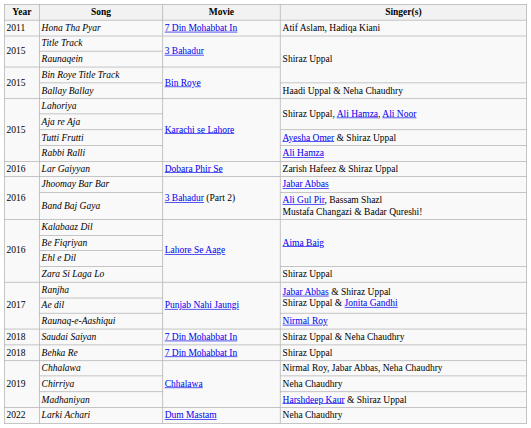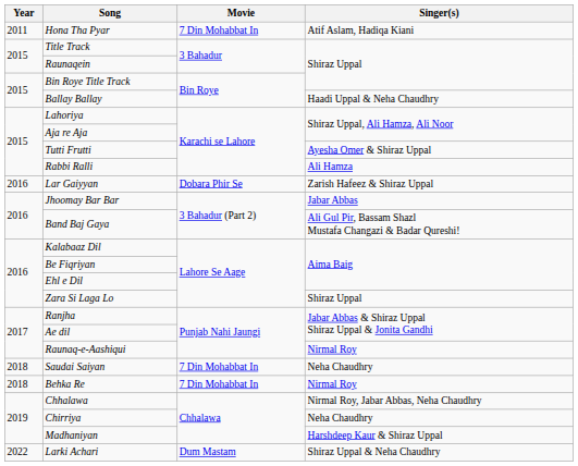 <table class="wikitable sortable" width="50%" style="font-size: 90%;">
 <tr>
 <th>Year</th>
 <th>Song</th>
 <th>Movie</th>
 <th>Singer(s)</th>
 </tr>
 <tr>
 <td>2011</td>
 <td><em>Hona Tha Pyar</em></td>
 <td><a href='#'>7 Din Mohabbat In</a></td>
 <td>Atif Aslam, Hadiqa Kiani</td>
 </tr>
 <tr>
 <td rowspan="2">2015</td>
 <td><em>Title Track</em></td>
 <td rowspan=2><a href='#'>3 Bahadur</a></td>
 <td rowspan=3>Shiraz Uppal</td>
 </tr>
 <tr>
 <td><em>Raunaqein</em></td>
 </tr>
 <tr>
 <td rowspan="2">2015</td>
 <td><em>Bin Roye Title Track</em></td>
 <td rowspan=2><a href='#'>Bin Roye</a></td>
 </tr>
 <tr>
 <td><em>Ballay Ballay</em></td>
 <td>Haadi Uppal & Neha Chaudhry</td>
 </tr>
 <tr>
 <td rowspan="4">2015</td>
 <td><em>Lahoriya</em></td>
 <td rowspan="4"><a href='#'>Karachi se Lahore</a></td>
 <td rowspan=2>Shiraz Uppal, <a href='#'>Ali Hamza</a>, <a href='#'>Ali Noor</a></td>
 </tr>
 <tr>
 <td><em>Aja re Aja</em></td>
 </tr>
 <tr>
 <td><em>Tutti Frutti</em></td>
 <td><a href='#'>Ayesha Omer</a> & Shiraz Uppal</td>
 </tr>
 <tr>
 <td><em>Rabbi Ralli</em></td>
 <td><a href='#'>Ali Hamza</a></td>
 </tr>
 <tr>
 <td>2016</td>
 <td><em>Lar Gaiyyan</em></td>
 <td><a href='#'>Dobara Phir Se</a></td>
 <td>Zarish Hafeez & Shiraz Uppal</td>
 </tr>
 <tr>
 <td rowspan="2">2016</td>
 <td><em>Jhoomay Bar Bar</em></td>
 <td rowspan="2"><a href='#'>3 Bahadur</a> (Part 2)</td>
 <td><a href='#'>Jabar Abbas</a></td>
 </tr>
 <tr>
 <td><em>Band Baj Gaya</em></td>
 <td><a href='#'>Ali Gul Pir</a>, Bassam Shazl<br>Mustafa Changazi & Badar Qureshi!</td>
 </tr>
 <tr>
 <td rowspan="4">2016</td>
 <td><em>Kalabaaz Dil</em></td>
 <td rowspan="4"><a href='#'>Lahore Se Aage</a></td>
 <td rowspan="3"><a href='#'>Aima Baig</a></td>
 </tr>
 <tr>
 <td><em>Be Fiqriyan</em></td>
 </tr>
 <tr>
 <td><em>Ehl e Dil</em></td>
 </tr>
 <tr>
 <td><em>Zara Si Laga Lo</em></td>
 <td>Shiraz Uppal</td>
 </tr>
 <tr>
 <td rowspan="3">2017</td>
 <td><em>Ranjha</em></td>
 <td rowspan="3"><a href='#'>Punjab Nahi Jaungi</a></td>
 <td rowspan="2"><a href='#'>Jabar Abbas</a> & Shiraz Uppal<br>Shiraz Uppal & <a href='#'>Jonita Gandhi</a></td>
 </tr>
 <tr>
 <td><em>Ae dil</em></td>
 </tr>
 <tr>
 <td><em>Raunaq-e-Aashiqui</em></td>
 <td><a href='#'>Nirmal Roy</a></td>
 </tr>
 <tr>
 <td>2018</td>
 <td><em>Saudai Saiyan</em></td>
 <td><a href='#'>7 Din Mohabbat In</a></td>
-<td>Shiraz Uppal & Neha Chaudhry</td>
+<td>Neha Chaudhry</td>
 </tr>
 <tr>
 <td>2018</td>
 <td><em>Behka Re</em></td>
 <td><a href='#'>7 Din Mohabbat In</a></td>
-<td>Shiraz Uppal</td>
+<td><a href='#'>Nirmal Roy</a></td>
 </tr>
 <tr>
 <td rowspan="3">2019</td>
 <td><em>Chhalawa</em></td>
 <td rowspan="3"><a href='#'>Chhalawa</a></td>
 <td>Nirmal Roy, Jabar Abbas, Neha Chaudhry</td>
 </tr>
 <tr>
 <td><em>Chirriya</em></td>
 <td>Neha Chaudhry</td>
 </tr>
 <tr>
 <td><em>Madhaniyan</em></td>
 <td><a href='#'>Harshdeep Kaur</a> & Shiraz Uppal</td>
 </tr>
 <tr>
 <td>2022</td>
 <td><em>Larki Achari</em></td>
 <td><a href='#'>Dum Mastam</a></td>
-<td>Neha Chaudhry</td>
+<td>Shiraz Uppal & Neha Chaudhry</td>
 </tr>
 </table>
